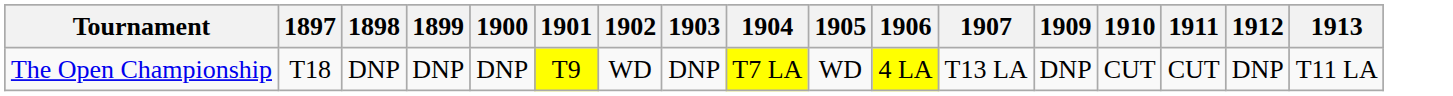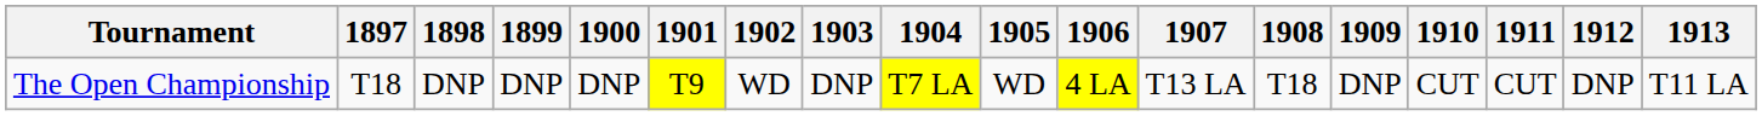 <table class="wikitable" style="font-size:95%;text-align:center;">
 <tr>
 <th>Tournament</th>
 <th>1897</th>
 <th>1898</th>
 <th>1899</th>
 <th>1900</th>
 <th>1901</th>
 <th>1902</th>
 <th>1903</th>
 <th>1904</th>
 <th>1905</th>
 <th>1906</th>
 <th>1907</th>
+<th>1908</th>
 <th>1909</th>
 <th>1910</th>
 <th>1911</th>
 <th>1912</th>
 <th>1913</th>
 </tr>
 <tr>
 <td align=left><a href='#'>The Open Championship</a></td>
 <td>T18</td>
 <td>DNP</td>
 <td>DNP</td>
 <td>DNP</td>
 <td style="background:yellow;">T9</td>
 <td>WD</td>
 <td>DNP</td>
 <td style="background:yellow;">T7 <span>LA</span></td>
 <td>WD</td>
 <td style="background:yellow;">4 <span>LA</span></td>
 <td>T13 <span>LA</span></td>
+<td>T18</td>
 <td>DNP</td>
 <td>CUT</td>
 <td>CUT</td>
 <td>DNP</td>
 <td>T11 <span>LA</span></td>
 </tr>
 </table>
